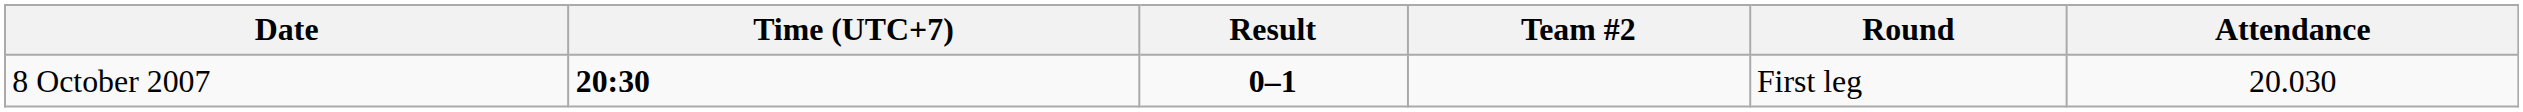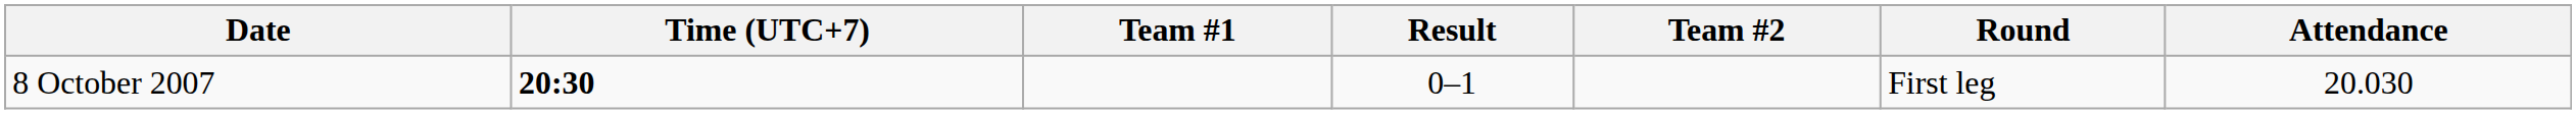 <table class="wikitable" style="text-align:left; width:100%;">
 <tr>
 <th>Date</th>
 <th>Time (UTC+7)</th>
+<th>Team #1</th>
 <th>Result</th>
 <th>Team #2</th>
 <th>Round</th>
 <th>Attendance</th>
 </tr>
 <tr>
 <td>8 October 2007</td>
 <td><strong>20:30</strong></td>
-<td style="text-align:center;"><strong>0–1</strong></td>
+<td></td>
+<td style="text-align:center;">0–1</td>
 <td></td>
 <td>First leg</td>
 <td style="text-align:center;">20.030</td>
 </tr>
 </table>
